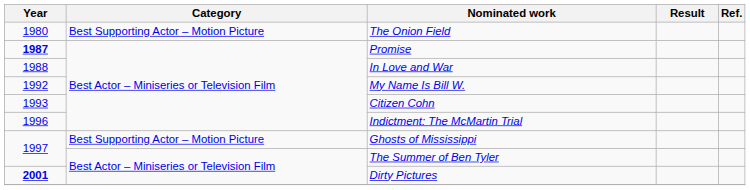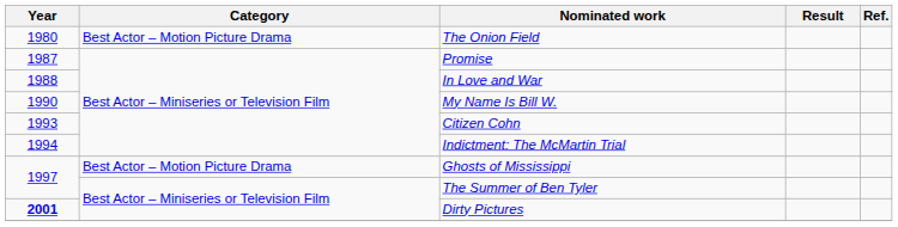 <table class=wikitable>
 <tr>
 <th scope="col" style="width:5em;">Year</th>
 <th scope="col" style="width:26em;">Category</th>
 <th scope="col" style="width:25em;">Nominated work</th>
 <th scope="col" style="width:5em;">Result</th>
 <th>Ref.</th>
 </tr>
 <tr>
 <td style="text-align:center;"><a href='#'>1980</a></td>
-<td><a href='#'>Best Supporting Actor – Motion Picture</a></td>
+<td><a href='#'>Best Actor – Motion Picture Drama</a></td>
 <td><em><a href='#'>The Onion Field</a></em></td>
 <td></td>
 <td style="text-align:center;"></td>
 </tr>
 <tr>
-<td style="text-align:center;"><strong><a href='#'>1987</a></strong></td>
+<td style="text-align:center;"><a href='#'>1987</a></td>
 <td rowspan="5"><a href='#'>Best Actor – Miniseries or Television Film</a></td>
 <td><em><a href='#'>Promise</a></em></td>
 <td></td>
 <td style="text-align:center;"></td>
 </tr>
 <tr>
 <td style="text-align:center;"><a href='#'>1988</a></td>
 <td><em><a href='#'>In Love and War</a></em></td>
 <td></td>
 <td style="text-align:center;"></td>
 </tr>
 <tr>
-<td style="text-align:center;"><a href='#'>1992</a></td>
+<td style="text-align:center;"><a href='#'>1990</a></td>
 <td><em><a href='#'>My Name Is Bill W.</a></em></td>
 <td></td>
 <td style="text-align:center;"></td>
 </tr>
 <tr>
 <td style="text-align:center;"><a href='#'>1993</a></td>
 <td><em><a href='#'>Citizen Cohn</a></em></td>
 <td></td>
 <td style="text-align:center;"></td>
 </tr>
 <tr>
-<td style="text-align:center;"><a href='#'>1996</a></td>
+<td style="text-align:center;"><a href='#'>1994</a></td>
 <td><em><a href='#'>Indictment: The McMartin Trial</a></em></td>
 <td></td>
 <td style="text-align:center;"></td>
 </tr>
 <tr>
 <td style="text-align:center;", rowspan="2"><a href='#'>1997</a></td>
-<td><a href='#'>Best Supporting Actor – Motion Picture</a></td>
+<td><a href='#'>Best Actor – Motion Picture Drama</a></td>
 <td><em><a href='#'>Ghosts of Mississippi</a></em></td>
 <td></td>
 <td style="text-align:center;"></td>
 </tr>
 <tr>
 <td rowspan="2"><a href='#'>Best Actor – Miniseries or Television Film</a></td>
 <td><em><a href='#'>The Summer of Ben Tyler</a></em></td>
 <td></td>
 <td style="text-align:center;"></td>
 </tr>
 <tr>
 <td style="text-align:center;"><strong><a href='#'>2001</a></strong></td>
 <td><em><a href='#'>Dirty Pictures</a></em></td>
 <td></td>
 <td style="text-align:center;"></td>
 </tr>
 <tr>
 </tr>
 </table>
